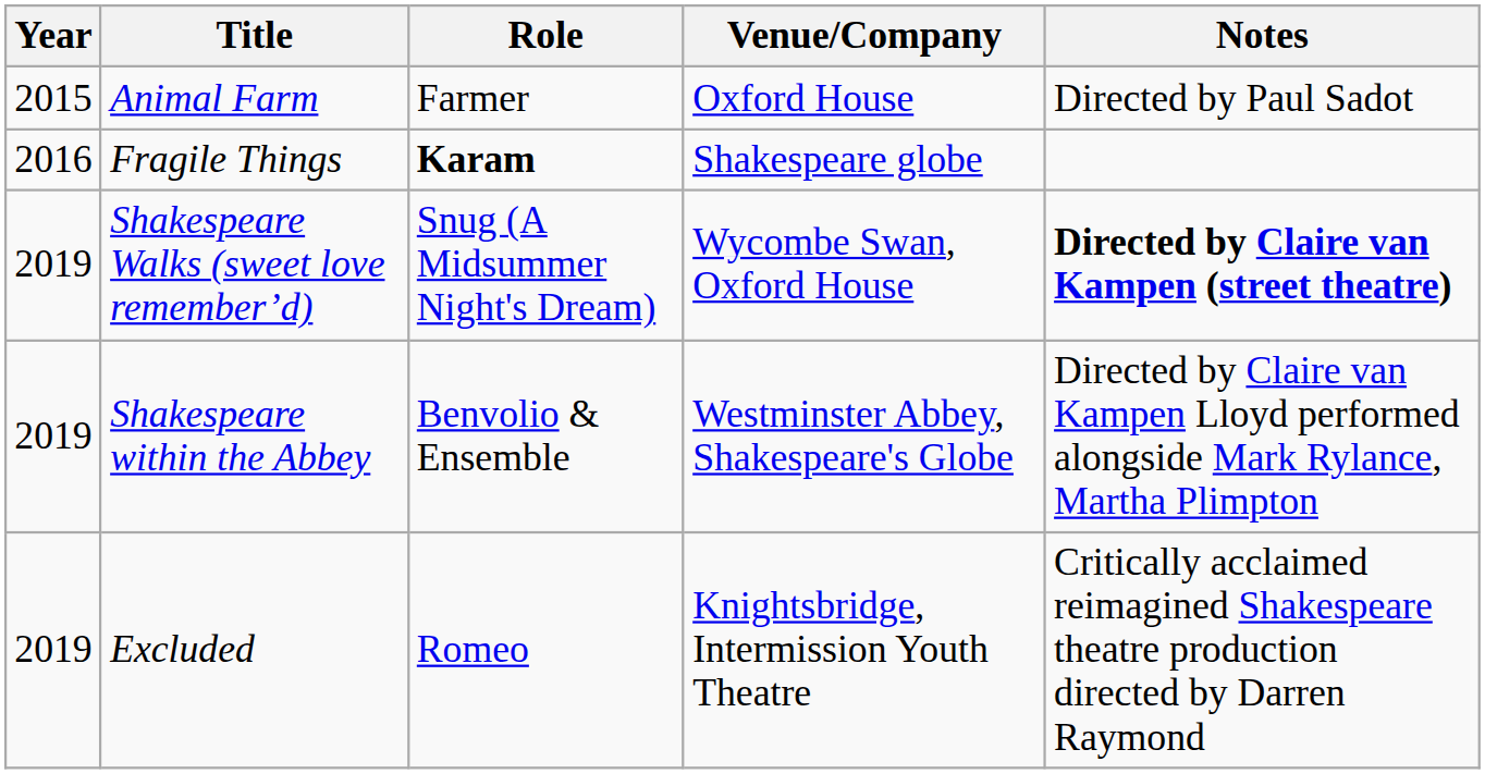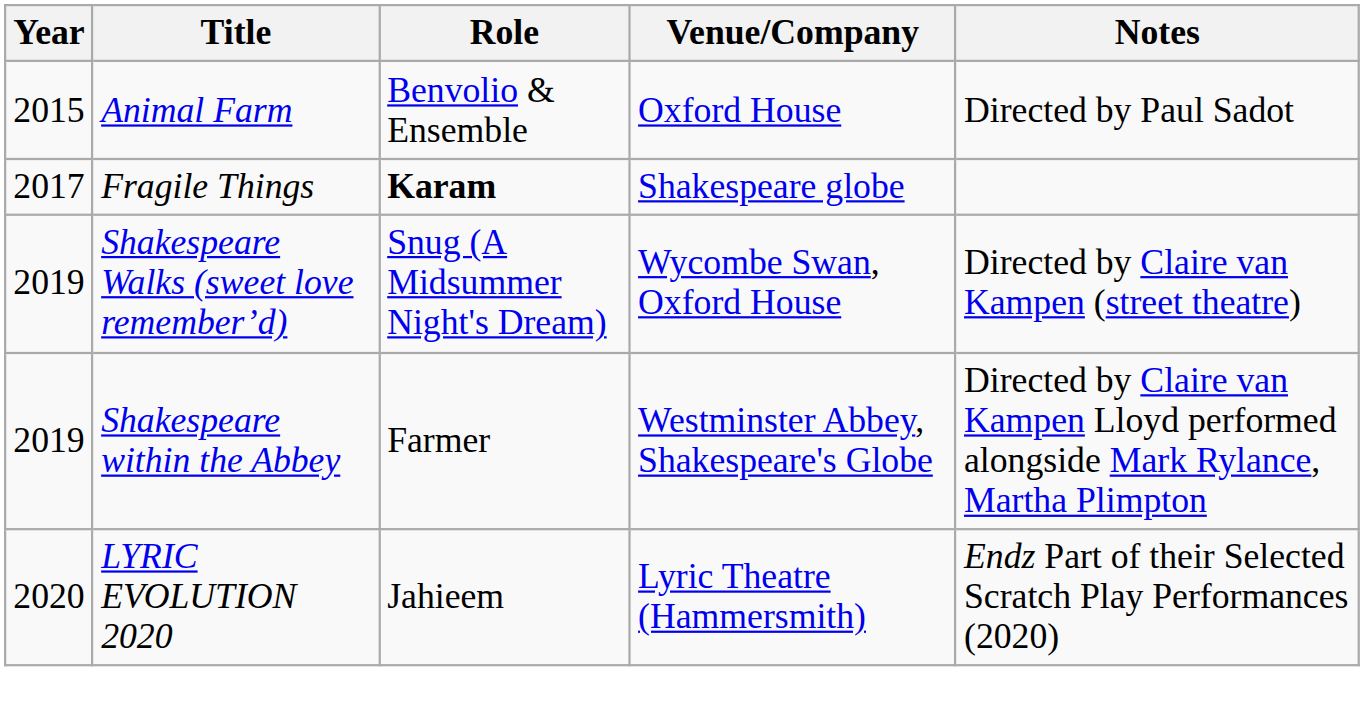 <table class="wikitable">
 <tr>
 <th>Year</th>
 <th>Title</th>
 <th>Role</th>
 <th>Venue/Company</th>
 <th>Notes</th>
 </tr>
 <tr>
 <td>2015</td>
 <td><em><a href='#'>Animal Farm</a></em></td>
-<td>Farmer</td>
+<td><a href='#'>Benvolio</a> & Ensemble</td>
 <td><a href='#'>Oxford House</a></td>
 <td>Directed by Paul Sadot</td>
 </tr>
 <tr>
-<td>2016</td>
+<td>2017</td>
 <td><em>Fragile Things</em></td>
 <td><strong>Karam</strong></td>
 <td><a href='#'>Shakespeare globe</a></td>
 <td></td>
 </tr>
 <tr>
 <td>2019</td>
 <td><em><a href='#'>Shakespeare Walks (sweet love remember’d)</a> </em></td>
 <td><a href='#'>Snug (A Midsummer Night's Dream)</a></td>
 <td><a href='#'>Wycombe Swan</a>, <a href='#'>Oxford House</a></td>
-<td><strong>Directed by <a href='#'>Claire van Kampen</a> (<a href='#'>street theatre</a>)</strong></td>
+<td>Directed by <a href='#'>Claire van Kampen</a> (<a href='#'>street theatre</a>)</td>
 </tr>
 <tr>
 <td>2019</td>
 <td><em><a href='#'>Shakespeare</a> <a href='#'>within the Abbey</a></em></td>
-<td><a href='#'>Benvolio</a> & Ensemble</td>
+<td>Farmer</td>
 <td><a href='#'>Westminster Abbey</a>, <a href='#'>Shakespeare's Globe</a></td>
 <td>Directed by <a href='#'>Claire van Kampen</a> Lloyd performed alongside <a href='#'>Mark Rylance</a>, <a href='#'>Martha Plimpton</a></td>
 </tr>
 <tr>
-<td>2019</td>
-<td><em>Excluded</em></td>
-<td><a href='#'>Romeo</a></td>
-<td><a href='#'>Knightsbridge</a>, Intermission Youth Theatre</td>
-<td>Critically acclaimed reimagined <a href='#'>Shakespeare</a> theatre production directed by Darren Raymond</td>
+<td>2020</td>
+<td><em> <a href='#'>LYRIC</a> EVOLUTION 2020</em></td>
+<td>Jahieem</td>
+<td><a href='#'>Lyric Theatre (Hammersmith)</a></td>
+<td><em>Endz</em>  Part of their Selected Scratch Play Performances (2020)</td>
 </tr>
 </table>
